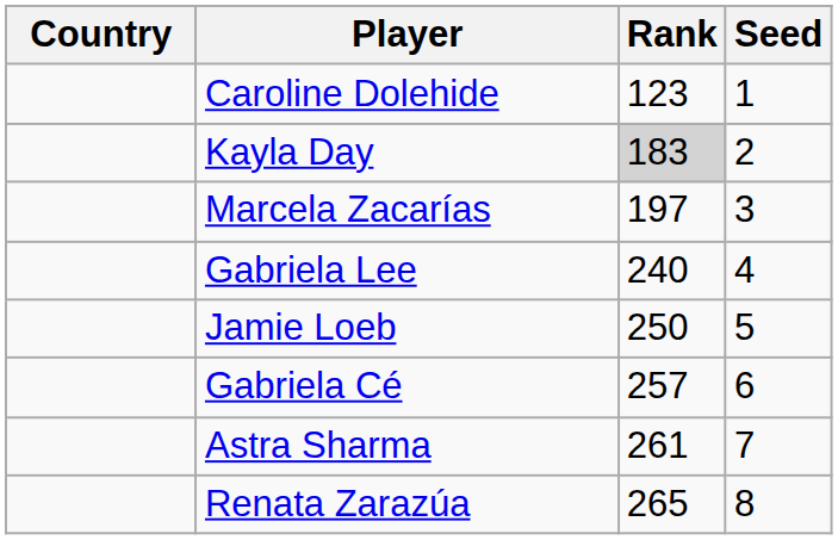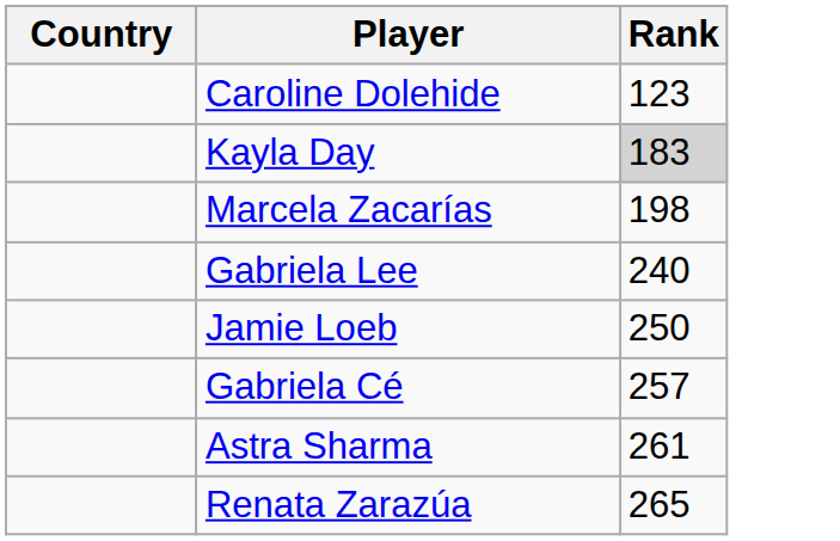 <table class="wikitable">
 <tr>
 <th width="75">Country</th>
 <th width="175">Player</th>
 <th>Rank</th>
-<th>Seed</th>
 </tr>
 <tr>
 <td></td>
 <td><a href='#'>Caroline Dolehide</a></td>
 <td>123</td>
-<td>1</td>
 </tr>
 <tr>
 <td></td>
 <td><a href='#'>Kayla Day</a></td>
 <td style="background: lightgrey;">183</td>
-<td>2</td>
 </tr>
 <tr>
 <td></td>
 <td><a href='#'>Marcela Zacarías</a></td>
-<td>197</td>
-<td>3</td>
+<td>198</td>
 </tr>
 <tr>
 <td></td>
 <td><a href='#'>Gabriela Lee</a></td>
 <td>240</td>
-<td>4</td>
 </tr>
 <tr>
 <td></td>
 <td><a href='#'>Jamie Loeb</a></td>
 <td>250</td>
-<td>5</td>
 </tr>
 <tr>
 <td></td>
 <td><a href='#'>Gabriela Cé</a></td>
 <td>257</td>
-<td>6</td>
 </tr>
 <tr>
 <td></td>
 <td><a href='#'>Astra Sharma</a></td>
 <td>261</td>
-<td>7</td>
 </tr>
 <tr>
 <td></td>
 <td><a href='#'>Renata Zarazúa</a></td>
 <td>265</td>
-<td>8</td>
 </tr>
 </table>
